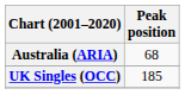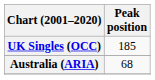 <table class="wikitable sortable plainrowheaders" style="text-align:center;">
 <tr>
 <th scope="col">Chart (2001–2020)</th>
 <th scope="col">Peak<br>position</th>
+</tr>
+<tr>
+<th scope="row"><a href='#'>UK Singles</a> (<a href='#'>OCC</a>)</th>
+<td>185</td>
+</tr>
+<tr>
+</tr>
+<tr>
+</tr>
+<tr>
 </tr>
 <tr>
 <th scope="row">Australia (<a href='#'>ARIA</a>)</th>
 <td>68</td>
 </tr>
 <tr>
 </tr>
 <tr>
 </tr>
 <tr>
 </tr>
 <tr>
-<th scope="row"><a href='#'>UK Singles</a> (<a href='#'>OCC</a>)</th>
-<td>185</td>
-</tr>
-<tr>
-</tr>
-<tr>
-</tr>
-<tr>
-</tr>
-<tr>
 </tr>
 <tr>
 </tr>
 </table>
